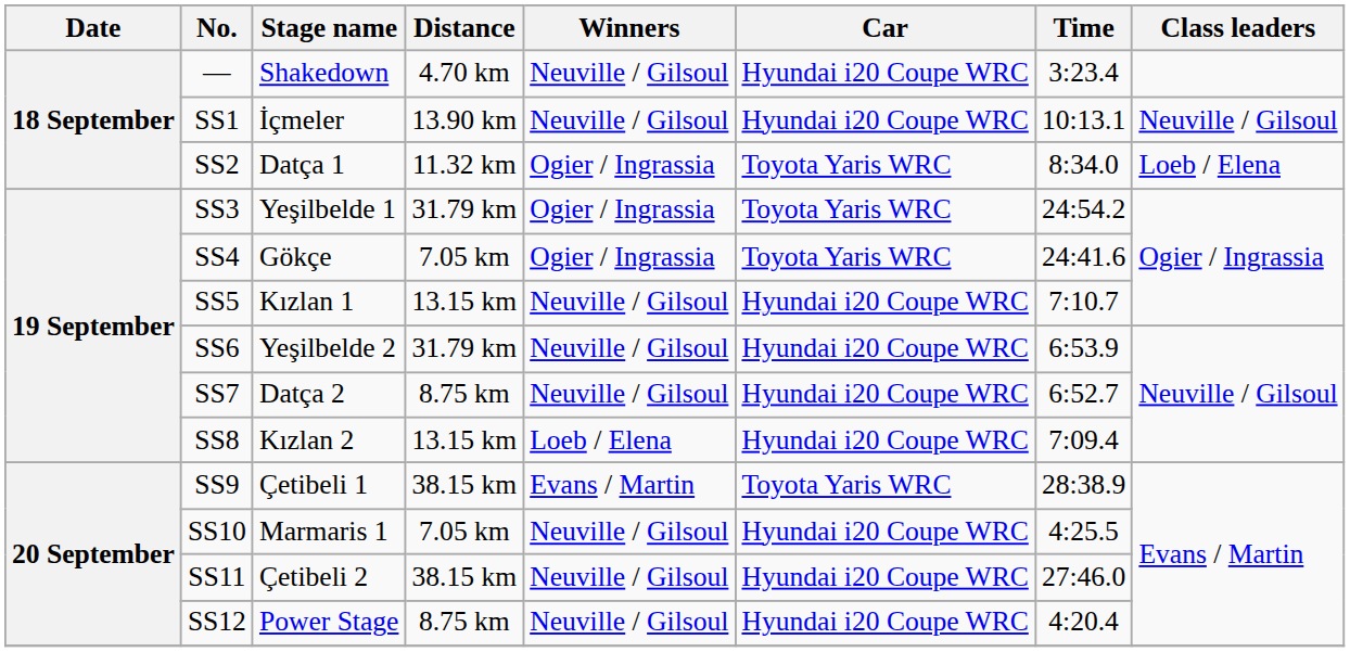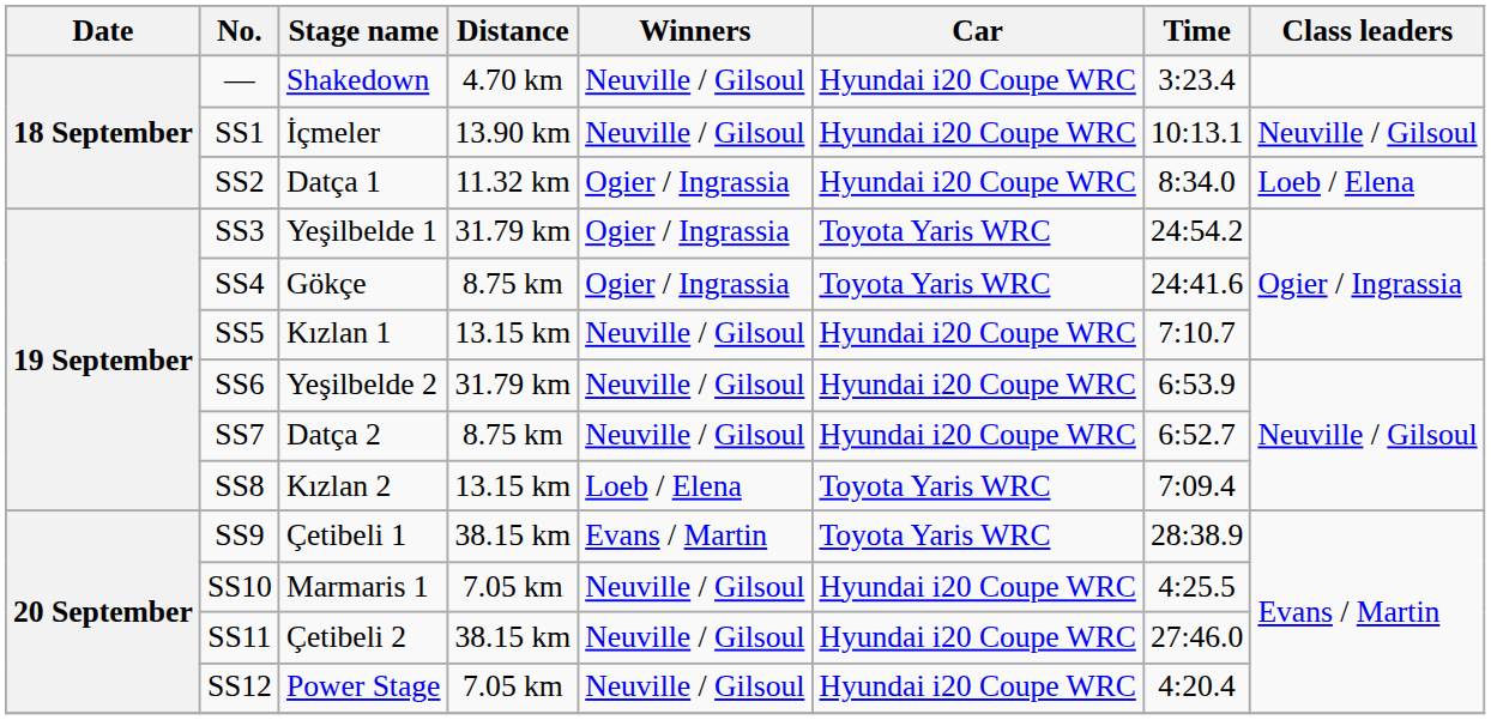 <table class="wikitable" style="font-size: 85%;">
 <tr>
 <th>Date</th>
 <th>No.</th>
 <th>Stage name</th>
 <th>Distance</th>
 <th>Winners</th>
 <th>Car</th>
 <th>Time</th>
 <th>Class leaders</th>
 </tr>
 <tr>
 <th rowspan="3">18 September</th>
 <td align="center">—</td>
 <td nowrap><a href='#'>Shakedown</a></td>
 <td align="center">4.70 km</td>
 <td><a href='#'>Neuville</a> / <a href='#'>Gilsoul</a></td>
 <td><a href='#'>Hyundai i20 Coupe WRC</a></td>
 <td align="center">3:23.4</td>
 <td></td>
 </tr>
 <tr>
 <td align="center">SS1</td>
 <td>İçmeler</td>
 <td align="center">13.90 km</td>
 <td><a href='#'>Neuville</a> / <a href='#'>Gilsoul</a></td>
 <td><a href='#'>Hyundai i20 Coupe WRC</a></td>
 <td align="center">10:13.1</td>
 <td><a href='#'>Neuville</a> / <a href='#'>Gilsoul</a></td>
 </tr>
 <tr>
 <td align="center">SS2</td>
 <td>Datça 1</td>
 <td align="center">11.32 km</td>
 <td><a href='#'>Ogier</a> / <a href='#'>Ingrassia</a></td>
-<td><a href='#'>Toyota Yaris WRC</a></td>
+<td><a href='#'>Hyundai i20 Coupe WRC</a></td>
 <td align="center">8:34.0</td>
 <td><a href='#'>Loeb</a> / <a href='#'>Elena</a></td>
 </tr>
 <tr>
 <th rowspan="6">19 September</th>
 <td align="center">SS3</td>
 <td>Yeşilbelde 1</td>
 <td align="center">31.79 km</td>
 <td><a href='#'>Ogier</a> / <a href='#'>Ingrassia</a></td>
 <td><a href='#'>Toyota Yaris WRC</a></td>
 <td align="center">24:54.2</td>
 <td rowspan="3"><a href='#'>Ogier</a> / <a href='#'>Ingrassia</a></td>
 </tr>
 <tr>
 <td align="center">SS4</td>
 <td>Gökçe</td>
-<td align="center">7.05 km</td>
+<td align="center">8.75 km</td>
 <td><a href='#'>Ogier</a> / <a href='#'>Ingrassia</a></td>
 <td><a href='#'>Toyota Yaris WRC</a></td>
 <td align="center">24:41.6</td>
 </tr>
 <tr>
 <td align="center">SS5</td>
 <td>Kızlan 1</td>
 <td align="center">13.15 km</td>
 <td><a href='#'>Neuville</a> / <a href='#'>Gilsoul</a></td>
 <td><a href='#'>Hyundai i20 Coupe WRC</a></td>
 <td align="center">7:10.7</td>
 </tr>
 <tr>
 <td align="center">SS6</td>
 <td>Yeşilbelde 2</td>
 <td align="center">31.79 km</td>
 <td><a href='#'>Neuville</a> / <a href='#'>Gilsoul</a></td>
 <td><a href='#'>Hyundai i20 Coupe WRC</a></td>
 <td align="center">6:53.9</td>
 <td rowspan="3"><a href='#'>Neuville</a> / <a href='#'>Gilsoul</a></td>
 </tr>
 <tr>
 <td align="center">SS7</td>
 <td>Datça 2</td>
 <td align="center">8.75 km</td>
 <td><a href='#'>Neuville</a> / <a href='#'>Gilsoul</a></td>
 <td><a href='#'>Hyundai i20 Coupe WRC</a></td>
 <td align="center">6:52.7</td>
 </tr>
 <tr>
 <td align="center">SS8</td>
 <td>Kızlan 2</td>
 <td align="center">13.15 km</td>
 <td><a href='#'>Loeb</a> / <a href='#'>Elena</a></td>
-<td><a href='#'>Hyundai i20 Coupe WRC</a></td>
+<td><a href='#'>Toyota Yaris WRC</a></td>
 <td align="center">7:09.4</td>
 </tr>
 <tr>
 <th rowspan="4">20 September</th>
 <td align="center">SS9</td>
 <td>Çetibeli 1</td>
 <td align="center">38.15 km</td>
 <td><a href='#'>Evans</a> / <a href='#'>Martin</a></td>
 <td><a href='#'>Toyota Yaris WRC</a></td>
 <td align="center">28:38.9</td>
 <td rowspan="4"><a href='#'>Evans</a> / <a href='#'>Martin</a></td>
 </tr>
 <tr>
 <td align="center">SS10</td>
 <td>Marmaris 1</td>
 <td align="center">7.05 km</td>
 <td><a href='#'>Neuville</a> / <a href='#'>Gilsoul</a></td>
 <td><a href='#'>Hyundai i20 Coupe WRC</a></td>
 <td align="center">4:25.5</td>
 </tr>
 <tr>
 <td align="center">SS11</td>
 <td>Çetibeli 2</td>
 <td align="center">38.15 km</td>
 <td><a href='#'>Neuville</a> / <a href='#'>Gilsoul</a></td>
 <td><a href='#'>Hyundai i20 Coupe WRC</a></td>
 <td align="center">27:46.0</td>
 </tr>
 <tr>
 <td align="center">SS12</td>
 <td nowrap><a href='#'>Power Stage</a></td>
-<td align="center">8.75 km</td>
+<td align="center">7.05 km</td>
 <td><a href='#'>Neuville</a> / <a href='#'>Gilsoul</a></td>
 <td><a href='#'>Hyundai i20 Coupe WRC</a></td>
 <td align="center">4:20.4</td>
 </tr>
 <tr>
 </tr>
 </table>
